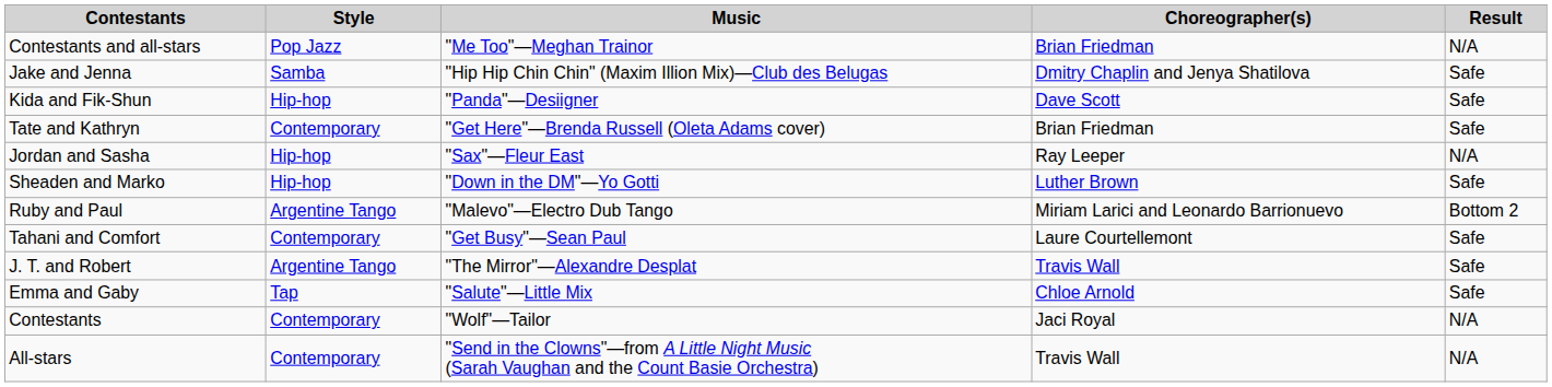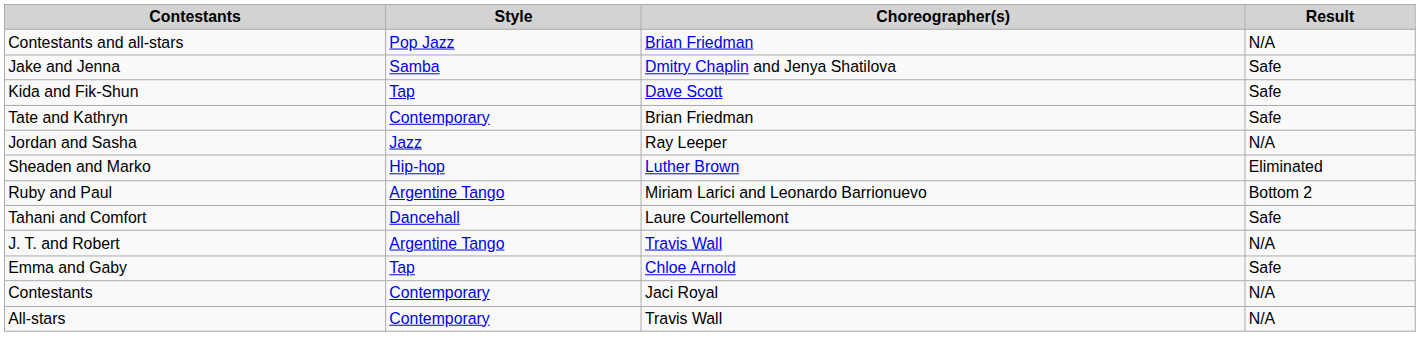 <table class="wikitable" style="width:90%;">
 <tr style="background:lightgrey; text-align:center;">
 <td><strong>Contestants</strong></td>
 <td><strong>Style</strong></td>
-<td><strong>Music</strong></td>
 <td><strong>Choreographer(s)</strong></td>
 <td><strong>Result</strong></td>
 </tr>
 <tr>
 <td>Contestants and all-stars</td>
 <td><a href='#'>Pop Jazz</a></td>
-<td>"<a href='#'>Me Too</a>"—<a href='#'>Meghan Trainor</a></td>
 <td><a href='#'>Brian Friedman</a></td>
 <td>N/A</td>
 </tr>
 <tr>
 <td>Jake and Jenna</td>
 <td><a href='#'>Samba</a></td>
-<td>"Hip Hip Chin Chin" (Maxim Illion Mix)—<a href='#'>Club des Belugas</a></td>
 <td><a href='#'>Dmitry Chaplin</a> and Jenya Shatilova</td>
 <td>Safe</td>
 </tr>
 <tr>
 <td>Kida and Fik-Shun</td>
-<td><a href='#'>Hip-hop</a></td>
-<td>"<a href='#'>Panda</a>"—<a href='#'>Desiigner</a></td>
+<td><a href='#'>Tap</a></td>
 <td><a href='#'>Dave Scott</a></td>
 <td>Safe</td>
 </tr>
 <tr>
 <td>Tate and Kathryn</td>
 <td><a href='#'>Contemporary</a></td>
-<td>"<a href='#'>Get Here</a>"—<a href='#'>Brenda Russell</a> (<a href='#'>Oleta Adams</a> cover)</td>
 <td>Brian Friedman</td>
 <td>Safe</td>
 </tr>
 <tr>
 <td>Jordan and Sasha</td>
-<td><a href='#'>Hip-hop</a></td>
-<td>"<a href='#'>Sax</a>"—<a href='#'>Fleur East</a></td>
+<td><a href='#'>Jazz</a></td>
 <td>Ray Leeper</td>
 <td>N/A</td>
 </tr>
 <tr>
 <td>Sheaden and Marko</td>
 <td><a href='#'>Hip-hop</a></td>
-<td>"<a href='#'>Down in the DM</a>"—<a href='#'>Yo Gotti</a></td>
 <td><a href='#'>Luther Brown</a></td>
-<td>Safe</td>
+<td>Eliminated</td>
 </tr>
 <tr>
 <td>Ruby and Paul</td>
 <td><a href='#'>Argentine Tango</a></td>
-<td>"Malevo"—Electro Dub Tango</td>
 <td>Miriam Larici and Leonardo Barrionuevo</td>
 <td>Bottom 2</td>
 </tr>
 <tr>
 <td>Tahani and Comfort</td>
-<td><a href='#'>Contemporary</a></td>
-<td>"<a href='#'>Get Busy</a>"—<a href='#'>Sean Paul</a></td>
+<td><a href='#'>Dancehall</a></td>
 <td>Laure Courtellemont</td>
 <td>Safe</td>
 </tr>
 <tr>
 <td>J. T. and Robert</td>
 <td><a href='#'>Argentine Tango</a></td>
-<td>"The Mirror"—<a href='#'>Alexandre Desplat</a></td>
 <td><a href='#'>Travis Wall</a></td>
-<td>Safe</td>
+<td>N/A</td>
 </tr>
 <tr>
 <td>Emma and Gaby</td>
 <td><a href='#'>Tap</a></td>
-<td>"<a href='#'>Salute</a>"—<a href='#'>Little Mix</a></td>
 <td><a href='#'>Chloe Arnold</a></td>
 <td>Safe</td>
 </tr>
 <tr>
 <td>Contestants</td>
 <td><a href='#'>Contemporary</a></td>
-<td>"Wolf"—Tailor</td>
 <td>Jaci Royal</td>
 <td>N/A</td>
 </tr>
 <tr>
 <td>All-stars</td>
 <td><a href='#'>Contemporary</a></td>
-<td>"<a href='#'>Send in the Clowns</a>"—from <em><a href='#'>A Little Night Music</a></em> <br>(<a href='#'>Sarah Vaughan</a> and the <a href='#'>Count Basie Orchestra</a>)</td>
 <td>Travis Wall</td>
 <td>N/A</td>
 </tr>
 </table>
